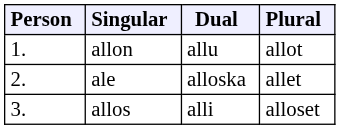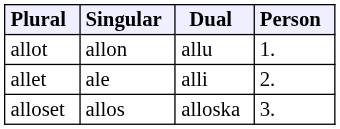 <table style="border: 1px #000000 solid; border-collapse: collapse;">
 <tr>
-<th style="border: 1px #000000 solid; padding: 2px 10px 2px 4px; background-color: #EFEFFF;">Person</th>
+<th style="border: 1px #000000 solid; padding: 2px 10px 2px 4px; background-color: #EFEFFF;">Plural</th>
 <th style="border: 1px #000000 solid; padding: 2px 10px 2px 4px; background-color: #EFEFFF;">Singular</th>
 <th style="border: 1px #000000 solid; padding: 2px 10px 2px 4px; background-color: #EFEFFF;">Dual</th>
-<th style="border: 1px #000000 solid; padding: 2px 10px 2px 4px; background-color: #EFEFFF;">Plural</th>
+<th style="border: 1px #000000 solid; padding: 2px 10px 2px 4px; background-color: #EFEFFF;">Person</th>
 </tr>
 <tr>
-<td style="border: 1px #000000 solid; padding: 2px 10px 2px 4px;">1.</td>
+<td style="border: 1px #000000 solid; padding: 2px 10px 2px 4px;">allot</td>
 <td style="border: 1px #000000 solid; padding: 2px 10px 2px 4px;">allon</td>
 <td style="border: 1px #000000 solid; padding: 2px 10px 2px 4px;">allu</td>
-<td style="border: 1px #000000 solid; padding: 2px 10px 2px 4px;">allot</td>
+<td style="border: 1px #000000 solid; padding: 2px 10px 2px 4px;">1.</td>
 </tr>
 <tr>
+<td style="border: 1px #000000 solid; padding: 2px 10px 2px 4px;">allet</td>
+<td style="border: 1px #000000 solid; padding: 2px 10px 2px 4px;">ale</td>
+<td style="border: 1px #000000 solid; padding: 2px 10px 2px 4px;">alli</td>
 <td style="border: 1px #000000 solid; padding: 2px 10px 2px 4px;">2.</td>
-<td style="border: 1px #000000 solid; padding: 2px 10px 2px 4px;">ale</td>
-<td style="border: 1px #000000 solid; padding: 2px 10px 2px 4px;">alloska</td>
-<td style="border: 1px #000000 solid; padding: 2px 10px 2px 4px;">allet</td>
 </tr>
 <tr>
+<td style="border: 1px #000000 solid; padding: 2px 10px 2px 4px;">alloset</td>
+<td style="border: 1px #000000 solid; padding: 2px 10px 2px 4px;">allos</td>
+<td style="border: 1px #000000 solid; padding: 2px 10px 2px 4px;">alloska</td>
 <td style="border: 1px #000000 solid; padding: 2px 10px 2px 4px;">3.</td>
-<td style="border: 1px #000000 solid; padding: 2px 10px 2px 4px;">allos</td>
-<td style="border: 1px #000000 solid; padding: 2px 10px 2px 4px;">alli</td>
-<td style="border: 1px #000000 solid; padding: 2px 10px 2px 4px;">alloset</td>
 </tr>
 </table>
